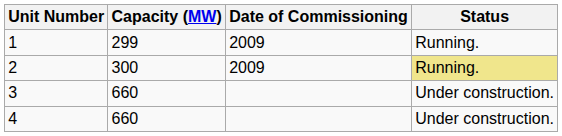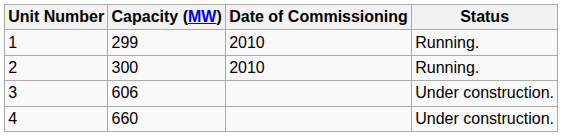 <table class="sortable wikitable">
 <tr>
 <th>Unit Number</th>
 <th>Capacity (<a href='#'>MW</a>)</th>
 <th>Date of Commissioning</th>
 <th>Status</th>
 </tr>
 <tr>
 <td>1</td>
 <td>299</td>
-<td>2009</td>
+<td>2010</td>
 <td>Running.</td>
 </tr>
 <tr>
 <td>2</td>
 <td>300</td>
-<td>2009</td>
-<td style="background: khaki;">Running.</td>
+<td>2010</td>
+<td>Running.</td>
 </tr>
 <tr>
 <td>3</td>
-<td>660</td>
+<td>606</td>
 <td></td>
 <td>Under construction.</td>
 </tr>
 <tr>
 <td>4</td>
 <td>660</td>
 <td></td>
 <td>Under construction.</td>
 </tr>
 <tr>
 </tr>
 </table>
